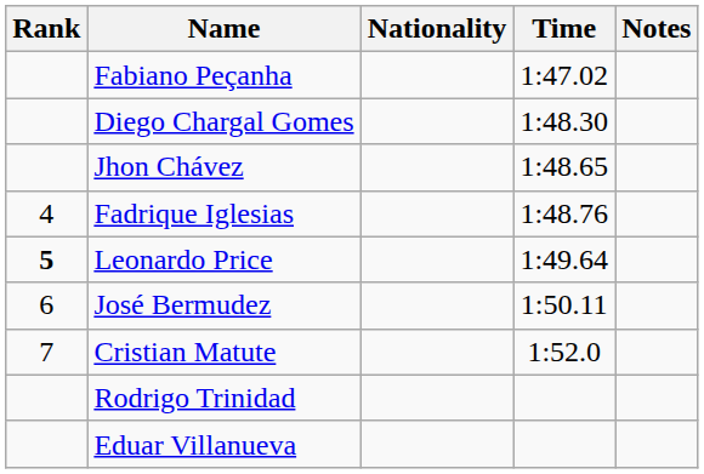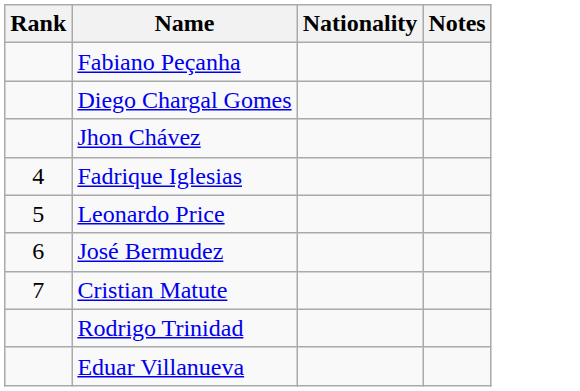 <table class="wikitable sortable" style="text-align:center">
 <tr>
 <th>Rank</th>
 <th>Name</th>
 <th>Nationality</th>
-<th>Time</th>
 <th>Notes</th>
 </tr>
 <tr>
 <td></td>
 <td align=left><a href='#'>Fabiano Peçanha</a></td>
 <td align=left></td>
-<td>1:47.02</td>
 <td></td>
 </tr>
 <tr>
 <td></td>
 <td align=left><a href='#'>Diego Chargal Gomes</a></td>
 <td align=left></td>
-<td>1:48.30</td>
 <td></td>
 </tr>
 <tr>
 <td></td>
 <td align=left><a href='#'>Jhon Chávez</a></td>
 <td align=left></td>
-<td>1:48.65</td>
 <td></td>
 </tr>
 <tr>
 <td>4</td>
 <td align=left><a href='#'>Fadrique Iglesias</a></td>
 <td align=left></td>
-<td>1:48.76</td>
 <td></td>
 </tr>
 <tr>
-<td><strong>5</strong></td>
+<td>5</td>
 <td align=left><a href='#'>Leonardo Price</a></td>
 <td align=left></td>
-<td>1:49.64</td>
 <td></td>
 </tr>
 <tr>
 <td>6</td>
 <td align=left><a href='#'>José Bermudez</a></td>
 <td align=left></td>
-<td>1:50.11</td>
 <td></td>
 </tr>
 <tr>
 <td>7</td>
 <td align=left><a href='#'>Cristian Matute</a></td>
 <td align=left></td>
-<td>1:52.0</td>
 <td></td>
 </tr>
 <tr>
 <td></td>
 <td align=left><a href='#'>Rodrigo Trinidad</a></td>
 <td align=left></td>
 <td></td>
-<td></td>
 </tr>
 <tr>
 <td></td>
 <td align=left><a href='#'>Eduar Villanueva</a></td>
 <td align=left></td>
 <td></td>
-<td></td>
 </tr>
 </table>
